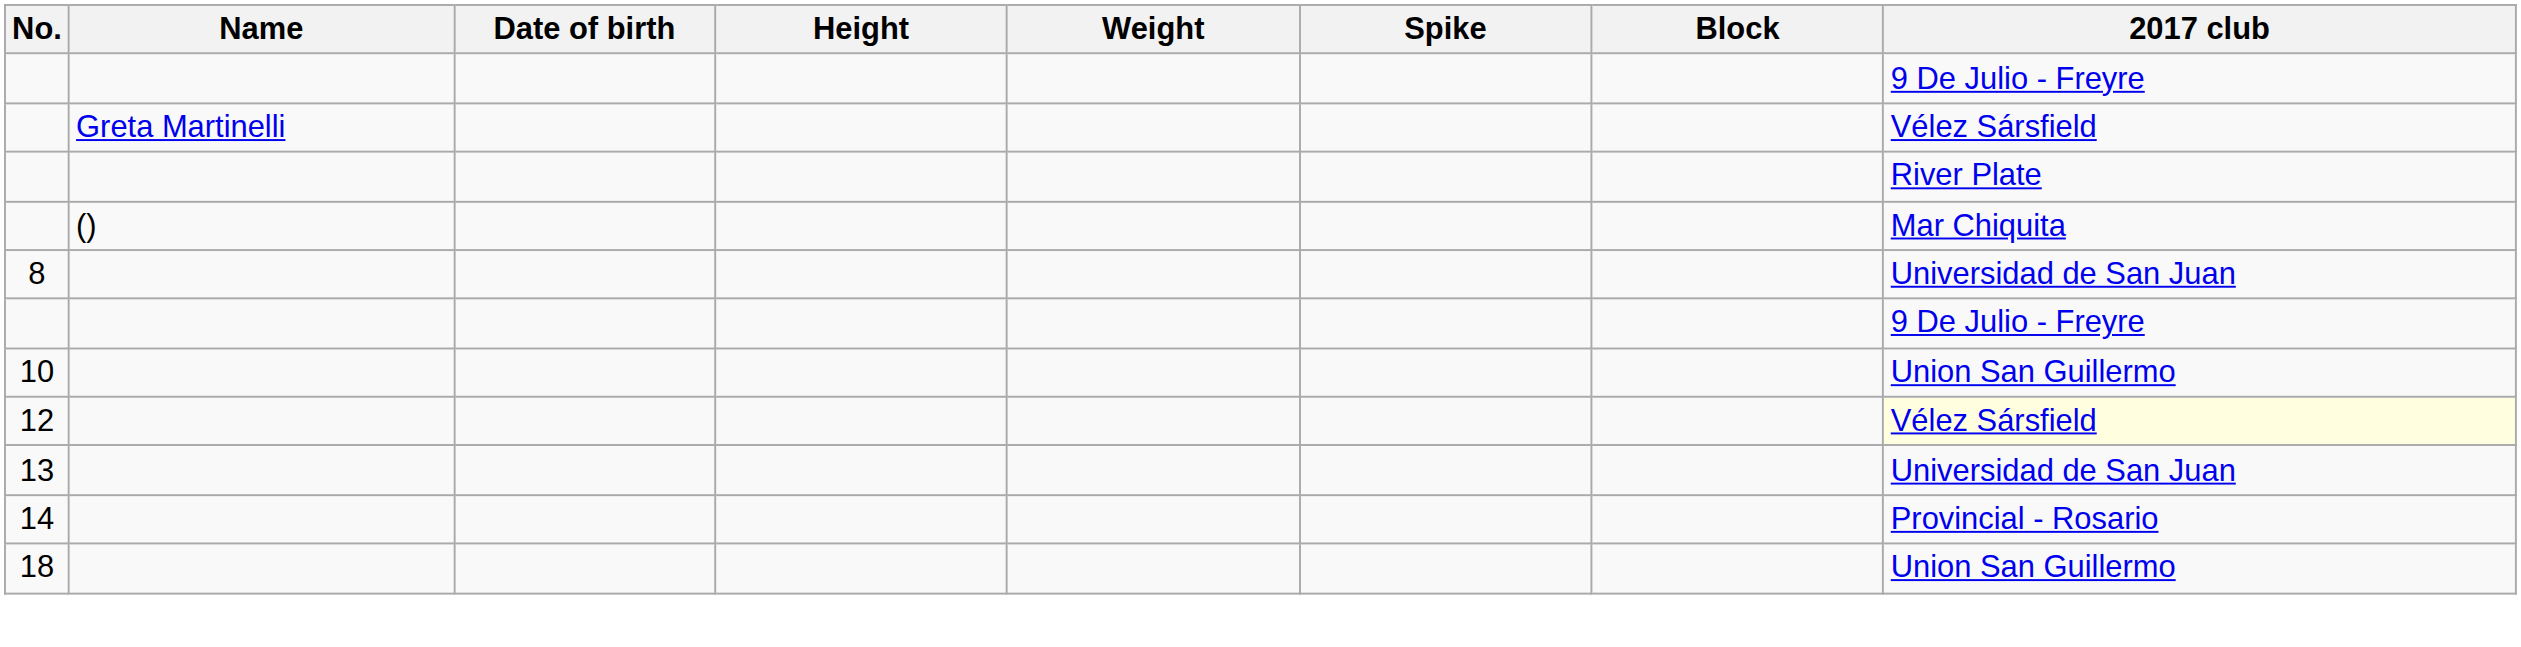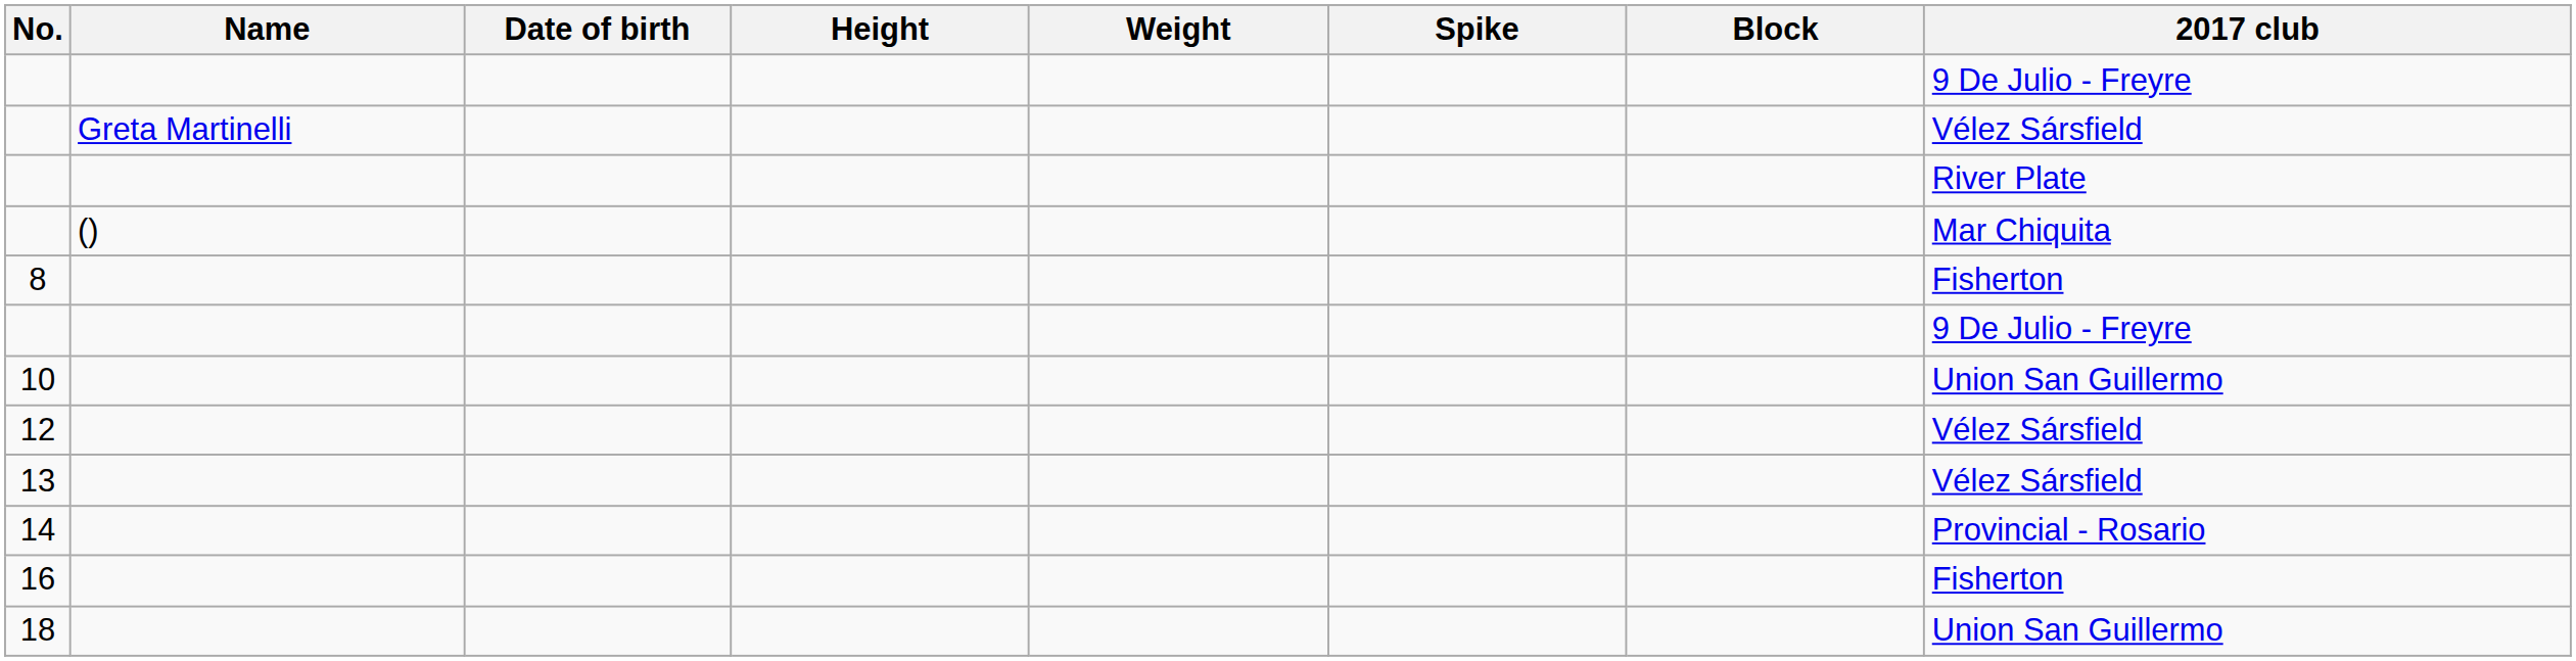 <table class="wikitable sortable" style="text-align:center;">
 <tr>
 <th>No.</th>
 <th style="width:12em">Name</th>
 <th style="width:8em">Date of birth</th>
 <th style="width:9em">Height</th>
 <th style="width:9em">Weight</th>
 <th style="width:9em">Spike</th>
 <th style="width:9em">Block</th>
 <th style="width:20em">2017 club</th>
 </tr>
 <tr>
 <td></td>
 <td align=left></td>
 <td align=right></td>
 <td></td>
 <td></td>
 <td></td>
 <td></td>
 <td align=left> <a href='#'>9 De Julio - Freyre</a></td>
 </tr>
 <tr>
 <td></td>
 <td align=left><a href='#'>Greta Martinelli</a></td>
 <td align=right></td>
 <td></td>
 <td></td>
 <td></td>
 <td></td>
 <td align=left> <a href='#'>Vélez Sársfield</a></td>
 </tr>
 <tr>
 <td></td>
 <td align=left></td>
 <td align=right></td>
 <td></td>
 <td></td>
 <td></td>
 <td></td>
 <td align=left> <a href='#'>River Plate</a></td>
 </tr>
 <tr>
 <td></td>
 <td align=left> ()</td>
 <td align=right></td>
 <td></td>
 <td></td>
 <td></td>
 <td></td>
 <td align=left> <a href='#'>Mar Chiquita</a></td>
 </tr>
 <tr>
 <td>8</td>
 <td align=left></td>
 <td align=right></td>
 <td></td>
 <td></td>
 <td></td>
 <td></td>
-<td align=left> <a href='#'>Universidad de San Juan</a></td>
+<td align=left> <a href='#'>Fisherton</a></td>
 </tr>
 <tr>
 <td></td>
 <td align=left></td>
 <td align=right></td>
 <td></td>
 <td></td>
 <td></td>
 <td></td>
 <td align=left> <a href='#'>9 De Julio - Freyre</a></td>
 </tr>
 <tr>
 <td>10</td>
 <td align=left></td>
 <td align=right></td>
 <td></td>
 <td></td>
 <td></td>
 <td></td>
 <td align=left> <a href='#'>Union San Guillermo</a></td>
 </tr>
 <tr>
 <td>12</td>
 <td align=left></td>
 <td align=right></td>
 <td></td>
 <td></td>
 <td></td>
 <td></td>
-<td align=left style="background: lightyellow;"> <a href='#'>Vélez Sársfield</a></td>
+<td align=left> <a href='#'>Vélez Sársfield</a></td>
 </tr>
 <tr>
 <td>13</td>
 <td align=left></td>
 <td align=right></td>
 <td></td>
 <td></td>
 <td></td>
 <td></td>
-<td align=left> <a href='#'>Universidad de San Juan</a></td>
+<td align=left> <a href='#'>Vélez Sársfield</a></td>
 </tr>
 <tr>
 <td>14</td>
 <td align=left></td>
 <td align=right></td>
 <td></td>
 <td></td>
 <td></td>
 <td></td>
 <td align=left> <a href='#'>Provincial - Rosario</a></td>
 </tr>
 <tr>
+<td>16</td>
+<td align=left></td>
+<td align=right></td>
+<td></td>
+<td></td>
+<td></td>
+<td></td>
+<td align=left> <a href='#'>Fisherton</a></td>
+</tr>
+<tr>
 <td>18</td>
 <td align=left></td>
 <td align=right></td>
 <td></td>
 <td></td>
 <td></td>
 <td></td>
 <td align=left> <a href='#'>Union San Guillermo</a></td>
 </tr>
 </table>
